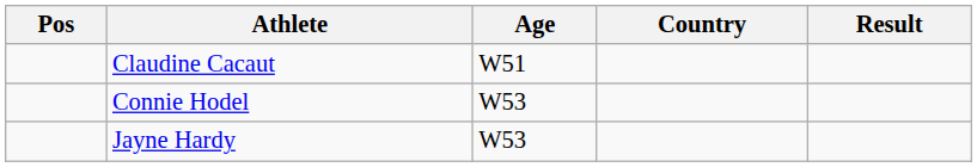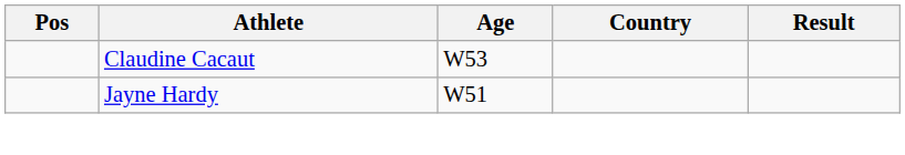 <table class="wikitable"  style="text-align:center; width:50%;">
 <tr>
 <th>Pos</th>
 <th>Athlete</th>
 <th>Age</th>
 <th>Country</th>
 <th>Result</th>
 </tr>
 <tr>
 <td align=center></td>
 <td align=left><a href='#'>Claudine Cacaut</a></td>
-<td align=left>W51</td>
-<td align=left></td>
-<td></td>
-</tr>
-<tr>
-<td align=center></td>
-<td align=left><a href='#'>Connie Hodel</a></td>
 <td align=left>W53</td>
 <td align=left></td>
 <td></td>
 </tr>
 <tr>
 <td align=center></td>
 <td align=left><a href='#'>Jayne Hardy</a></td>
-<td align=left>W53</td>
+<td align=left>W51</td>
 <td align=left></td>
 <td></td>
 </tr>
 </table>
